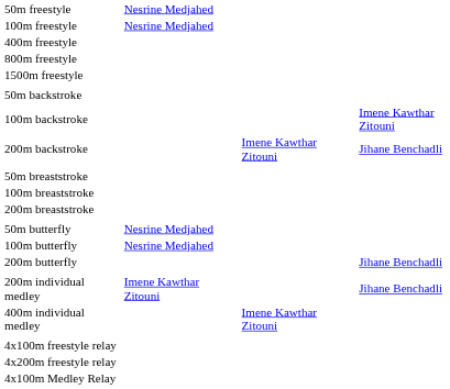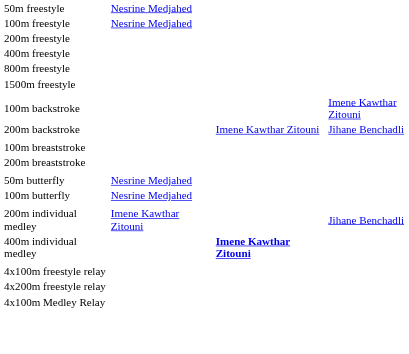 <table>
 <tr>
 <td>50m freestyle</td>
 <td><a href='#'>Nesrine Medjahed</a> <br>  </td>
 <td></td>
 <td></td>
 <td></td>
 <td></td>
 <td></td>
 </tr>
 <tr>
 <td>100m freestyle</td>
 <td><a href='#'>Nesrine Medjahed</a> <br>  </td>
+<td></td>
+<td></td>
+<td></td>
+<td></td>
+<td></td>
+</tr>
+<tr>
+<td>200m freestyle</td>
+<td></td>
 <td></td>
 <td></td>
 <td></td>
 <td></td>
 <td></td>
 </tr>
 <tr>
 <td>400m freestyle</td>
 <td></td>
 <td></td>
 <td></td>
 <td></td>
 <td></td>
 <td></td>
 </tr>
 <tr>
 <td>800m freestyle</td>
 <td></td>
 <td></td>
 <td></td>
 <td></td>
 <td></td>
 <td></td>
 </tr>
 <tr>
 <td>1500m freestyle</td>
 <td></td>
 <td></td>
 <td></td>
 <td></td>
 <td></td>
 <td></td>
 </tr>
 <tr>
 <td colspan=7></td>
 </tr>
 <tr>
-<td>50m backstroke</td>
-<td></td>
-<td></td>
-<td></td>
-<td></td>
-<td></td>
-<td></td>
-</tr>
-<tr>
 <td>100m backstroke</td>
 <td></td>
 <td></td>
 <td></td>
 <td></td>
 <td><a href='#'>Imene Kawthar Zitouni</a> <br>  </td>
 <td></td>
 </tr>
 <tr>
 <td>200m backstroke</td>
 <td></td>
 <td></td>
 <td><a href='#'>Imene Kawthar Zitouni</a> <br>  </td>
 <td></td>
 <td><a href='#'>Jihane Benchadli</a> <br>  </td>
 <td></td>
 </tr>
 <tr>
 <td colspan=7></td>
-</tr>
-<tr>
-<td>50m breaststroke</td>
-<td></td>
-<td></td>
-<td></td>
-<td></td>
-<td></td>
-<td></td>
 </tr>
 <tr>
 <td>100m breaststroke</td>
 <td></td>
 <td></td>
 <td></td>
 <td></td>
 <td></td>
 <td></td>
 </tr>
 <tr>
 <td>200m breaststroke</td>
 <td></td>
 <td></td>
 <td></td>
 <td></td>
 <td></td>
 <td></td>
 </tr>
 <tr>
 <td colspan=7></td>
 </tr>
 <tr>
 <td>50m butterfly</td>
 <td><a href='#'>Nesrine Medjahed</a> <br>  </td>
 <td></td>
 <td></td>
 <td></td>
 </tr>
 <tr>
 <td>100m butterfly</td>
 <td><a href='#'>Nesrine Medjahed</a> <br>  </td>
 <td></td>
 <td></td>
 <td></td>
 <td></td>
 <td></td>
 </tr>
 <tr>
-<td>200m butterfly</td>
-<td></td>
-<td></td>
-<td></td>
-<td></td>
-<td><a href='#'>Jihane Benchadli</a> <br>  </td>
-<td></td>
-</tr>
-<tr>
 <td colspan=7></td>
 </tr>
 <tr>
 <td>200m individual medley</td>
 <td><a href='#'>Imene Kawthar Zitouni</a> <br>  </td>
 <td></td>
 <td></td>
 <td></td>
 <td><a href='#'>Jihane Benchadli</a> <br>  </td>
 <td></td>
 </tr>
 <tr>
 <td>400m individual medley</td>
 <td></td>
 <td></td>
-<td><a href='#'>Imene Kawthar Zitouni</a> <br>  </td>
+<td><strong><a href='#'>Imene Kawthar Zitouni</a> <br>  </strong></td>
 <td></td>
 <td></td>
 <td></td>
 </tr>
 <tr>
 <td colspan=7></td>
 </tr>
 <tr>
 <td>4x100m freestyle relay</td>
 <td></td>
 <td></td>
 <td></td>
 <td></td>
 <td></td>
 <td></td>
 </tr>
 <tr>
 <td>4x200m freestyle relay</td>
 <td></td>
 <td></td>
 <td></td>
 <td></td>
 <td></td>
 <td></td>
 </tr>
 <tr>
 <td>4x100m Medley Relay</td>
 <td></td>
 <td></td>
 <td></td>
 <td></td>
 <td></td>
 <td></td>
 </tr>
 <tr>
 </tr>
 </table>
